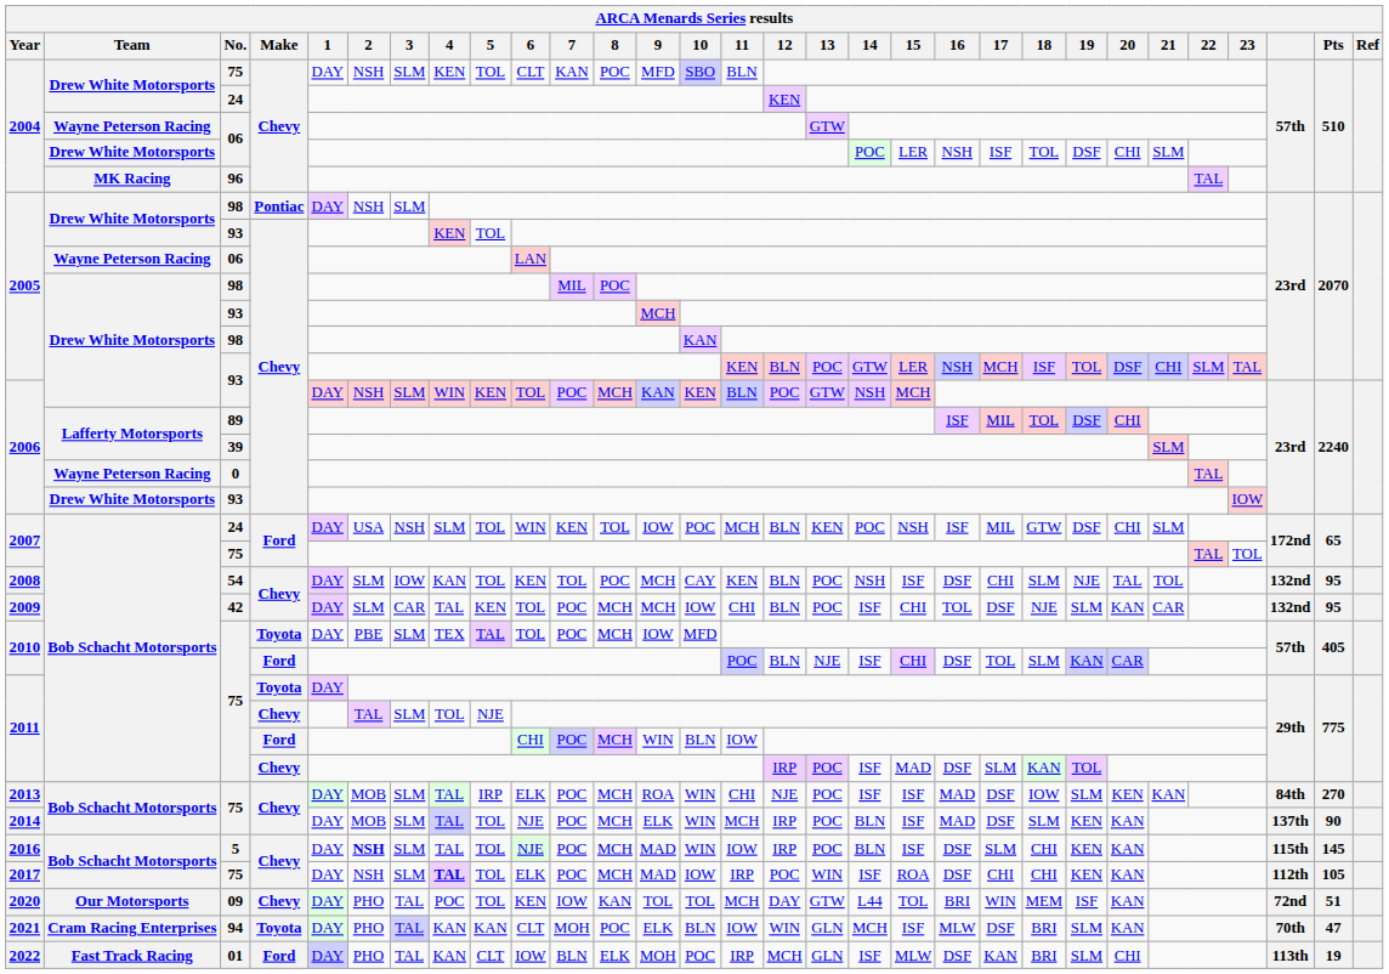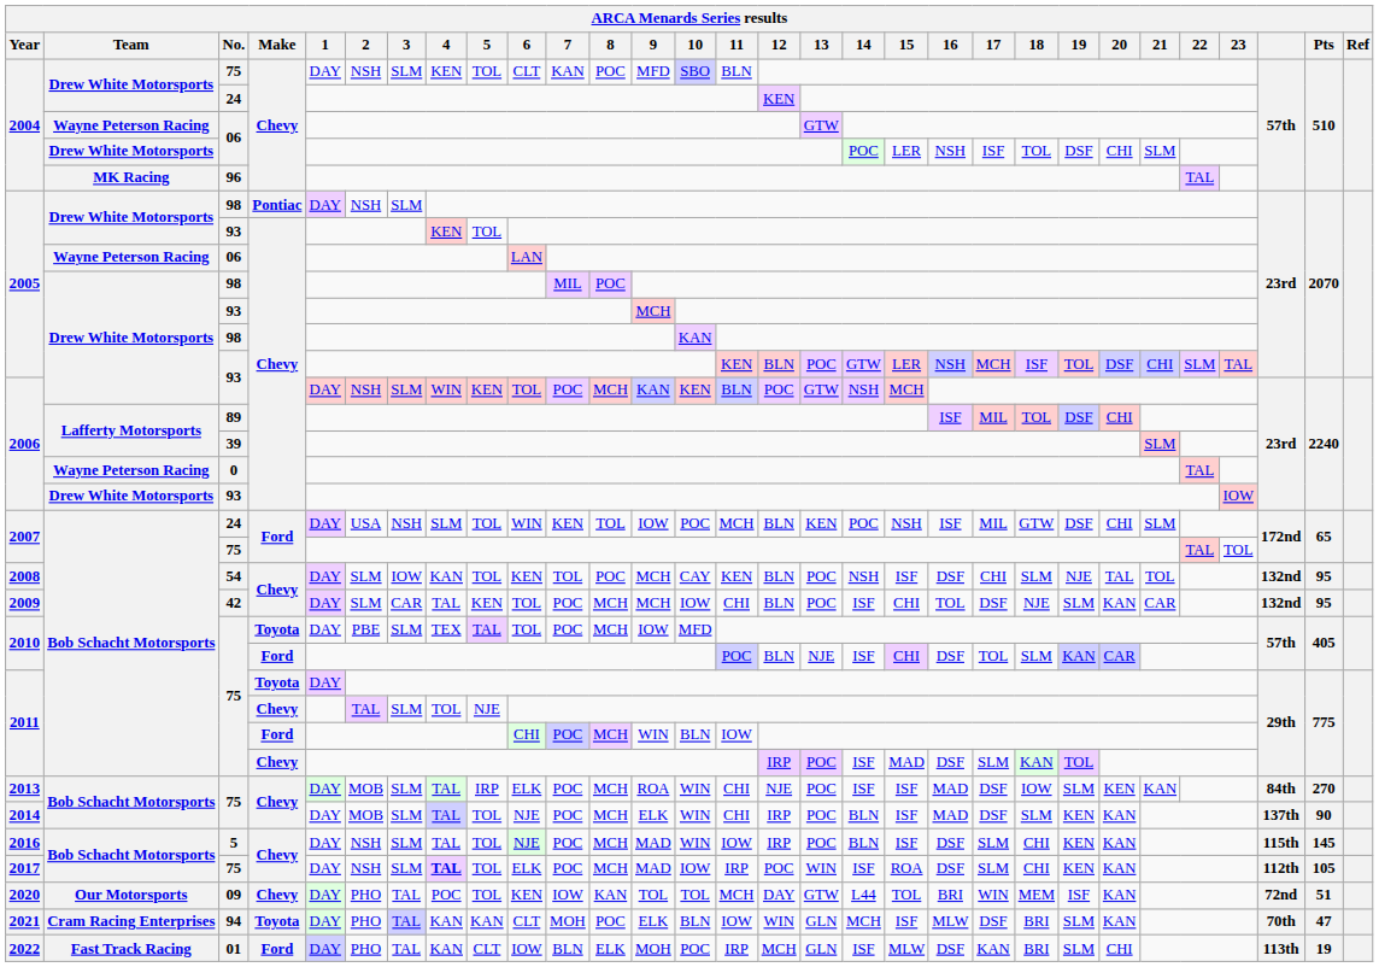 <table class="wikitable" style="text-align:center; font-size:75%">
 <tr>
 <th colspan="30"><a href='#'>ARCA Menards Series</a> results</th>
 </tr>
 <tr>
 <th>Year</th>
 <th>Team</th>
 <th>No.</th>
 <th>Make</th>
 <th>1</th>
 <th>2</th>
 <th>3</th>
 <th>4</th>
 <th>5</th>
 <th>6</th>
 <th>7</th>
 <th>8</th>
 <th>9</th>
 <th>10</th>
 <th>11</th>
 <th>12</th>
 <th>13</th>
 <th>14</th>
 <th>15</th>
 <th>16</th>
 <th>17</th>
 <th>18</th>
 <th>19</th>
 <th>20</th>
 <th>21</th>
 <th>22</th>
 <th>23</th>
 <th></th>
 <th>Pts</th>
 <th>Ref</th>
 </tr>
 <tr>
 <th rowspan=5><a href='#'>2004</a></th>
 <th rowspan=2><a href='#'>Drew White Motorsports</a></th>
 <th>75</th>
 <th rowspan=5><a href='#'>Chevy</a></th>
 <td><a href='#'>DAY</a></td>
 <td><a href='#'>NSH</a></td>
 <td><a href='#'>SLM</a></td>
 <td><a href='#'>KEN</a></td>
 <td><a href='#'>TOL</a></td>
 <td><a href='#'>CLT</a></td>
 <td><a href='#'>KAN</a></td>
 <td><a href='#'>POC</a></td>
 <td><a href='#'>MFD</a></td>
 <td style="background:#CFCFFF;"><a href='#'>SBO</a><br></td>
 <td><a href='#'>BLN</a></td>
 <td colspan=12></td>
 <th rowspan=5>57th</th>
 <th rowspan=5>510</th>
 <th rowspan=5></th>
 </tr>
 <tr>
 <th>24</th>
 <td colspan=11></td>
 <td style="background:#EFCFFF;"><a href='#'>KEN</a><br></td>
 <td colspan=12></td>
 </tr>
 <tr>
 <th><a href='#'>Wayne Peterson Racing</a></th>
 <th rowspan=2>06</th>
 <td colspan=12></td>
 <td style="background:#EFCFFF;"><a href='#'>GTW</a><br></td>
 <td colspan=11></td>
 </tr>
 <tr>
 <th><a href='#'>Drew White Motorsports</a></th>
 <td colspan=13></td>
 <td style="background:#DFFFDF;"><a href='#'>POC</a><br></td>
 <td><a href='#'>LER</a></td>
 <td><a href='#'>NSH</a></td>
 <td><a href='#'>ISF</a></td>
 <td><a href='#'>TOL</a></td>
 <td><a href='#'>DSF</a></td>
 <td><a href='#'>CHI</a></td>
 <td><a href='#'>SLM</a></td>
 <td colspan=2></td>
 </tr>
 <tr>
 <th><a href='#'>MK Racing</a></th>
 <th>96</th>
 <td colspan=21></td>
 <td style="background:#EFCFFF;"><a href='#'>TAL</a><br></td>
 <td colspan=2></td>
 </tr>
 <tr>
 <th rowspan=7><a href='#'>2005</a></th>
 <th rowspan=2><a href='#'>Drew White Motorsports</a></th>
 <th>98</th>
 <th><a href='#'>Pontiac</a></th>
 <td style="background:#EFCFFF;"><a href='#'>DAY</a><br></td>
 <td><a href='#'>NSH</a></td>
 <td><a href='#'>SLM</a></td>
 <td colspan=20></td>
 <th rowspan=7>23rd</th>
 <th rowspan=7>2070</th>
 <th rowspan=7></th>
 </tr>
 <tr>
 <th>93</th>
 <th rowspan=11><a href='#'>Chevy</a></th>
 <td colspan=3></td>
 <td style="background:#FFCFCF;"><a href='#'>KEN</a><br></td>
 <td><a href='#'>TOL</a></td>
 <td colspan=18></td>
 </tr>
 <tr>
 <th><a href='#'>Wayne Peterson Racing</a></th>
 <th>06</th>
 <td colspan=5></td>
 <td style="background:#FFCFCF;"><a href='#'>LAN</a><br></td>
 <td colspan=17></td>
 </tr>
 <tr>
 <th rowspan=5><a href='#'>Drew White Motorsports</a></th>
 <th>98</th>
 <td colspan=6></td>
 <td style="background:#EFCFFF;"><a href='#'>MIL</a><br></td>
 <td style="background:#EFCFFF;"><a href='#'>POC</a><br></td>
 <td colspan=15></td>
 </tr>
 <tr>
 <th>93</th>
 <td colspan=8></td>
 <td style="background:#FFCFCF;"><a href='#'>MCH</a><br></td>
 <td colspan=15></td>
 </tr>
 <tr>
 <th>98</th>
 <td colspan=9></td>
 <td style="background:#EFCFFF;"><a href='#'>KAN</a><br></td>
 <td colspan=14></td>
 </tr>
 <tr>
 <th rowspan=2>93</th>
 <td colspan=10></td>
 <td style="background:#FFCFCF;"><a href='#'>KEN</a><br></td>
 <td style="background:#FFCFCF;"><a href='#'>BLN</a><br></td>
 <td style="background:#EFCFFF;"><a href='#'>POC</a><br></td>
 <td style="background:#EFCFFF;"><a href='#'>GTW</a><br></td>
 <td style="background:#FFCFCF;"><a href='#'>LER</a><br></td>
 <td style="background:#CFCFFF;"><a href='#'>NSH</a><br></td>
 <td style="background:#FFCFCF;"><a href='#'>MCH</a><br></td>
 <td style="background:#EFCFFF;"><a href='#'>ISF</a><br></td>
 <td style="background:#FFCFCF;"><a href='#'>TOL</a><br></td>
 <td style="background:#CFCFFF;"><a href='#'>DSF</a><br></td>
 <td style="background:#CFCFFF;"><a href='#'>CHI</a><br></td>
 <td style="background:#EFCFFF;"><a href='#'>SLM</a><br></td>
 <td style="background:#FFCFCF;"><a href='#'>TAL</a><br></td>
 </tr>
 <tr>
 <th rowspan=5><a href='#'>2006</a></th>
 <td style="background:#FFCFCF;"><a href='#'>DAY</a><br></td>
 <td style="background:#FFCFCF;"><a href='#'>NSH</a><br></td>
 <td style="background:#FFCFCF;"><a href='#'>SLM</a><br></td>
 <td style="background:#FFCFCF;"><a href='#'>WIN</a><br></td>
 <td style="background:#FFCFCF;"><a href='#'>KEN</a><br></td>
 <td style="background:#FFCFCF;"><a href='#'>TOL</a><br></td>
 <td style="background:#EFCFFF;"><a href='#'>POC</a><br></td>
 <td style="background:#FFCFCF;"><a href='#'>MCH</a><br></td>
 <td style="background:#CFCFFF;"><a href='#'>KAN</a><br></td>
 <td style="background:#FFCFCF;"><a href='#'>KEN</a><br></td>
 <td style="background:#CFCFFF;"><a href='#'>BLN</a><br></td>
 <td style="background:#EFCFFF;"><a href='#'>POC</a><br></td>
 <td style="background:#EFCFFF;"><a href='#'>GTW</a><br></td>
 <td style="background:#EFCFFF;"><a href='#'>NSH</a><br></td>
 <td style="background:#FFCFCF;"><a href='#'>MCH</a><br></td>
 <td colspan=8></td>
 <th rowspan=5>23rd</th>
 <th rowspan=5>2240</th>
 <th rowspan=5></th>
 </tr>
 <tr>
 <th rowspan=2><a href='#'>Lafferty Motorsports</a></th>
 <th>89</th>
 <td colspan=15></td>
 <td style="background:#EFCFFF;"><a href='#'>ISF</a><br></td>
 <td style="background:#FFCFCF;"><a href='#'>MIL</a><br></td>
 <td style="background:#FFCFCF;"><a href='#'>TOL</a><br></td>
 <td style="background:#CFCFFF;"><a href='#'>DSF</a><br></td>
 <td style="background:#FFCFCF;"><a href='#'>CHI</a><br></td>
 <td colspan=3></td>
 </tr>
 <tr>
 <th>39</th>
 <td colspan=20></td>
 <td style="background:#FFCFCF;"><a href='#'>SLM</a><br></td>
 <td colspan=2></td>
 </tr>
 <tr>
 <th><a href='#'>Wayne Peterson Racing</a></th>
 <th>0</th>
 <td colspan=21></td>
 <td style="background:#FFCFCF;"><a href='#'>TAL</a><br></td>
 <td></td>
 </tr>
 <tr>
 <th><a href='#'>Drew White Motorsports</a></th>
 <th>93</th>
 <td colspan=22></td>
 <td style="background:#FFCFCF;"><a href='#'>IOW</a><br></td>
 </tr>
 <tr>
 <th rowspan=2><a href='#'>2007</a></th>
 <th rowspan=10><a href='#'>Bob Schacht Motorsports</a></th>
 <th>24</th>
 <th rowspan=2><a href='#'>Ford</a></th>
 <td style="background:#EFCFFF;"><a href='#'>DAY</a><br></td>
 <td><a href='#'>USA</a></td>
 <td><a href='#'>NSH</a></td>
 <td><a href='#'>SLM</a></td>
 <td><a href='#'>TOL</a></td>
 <td><a href='#'>WIN</a></td>
 <td><a href='#'>KEN</a></td>
 <td><a href='#'>TOL</a></td>
 <td><a href='#'>IOW</a></td>
 <td><a href='#'>POC</a></td>
 <td><a href='#'>MCH</a></td>
 <td><a href='#'>BLN</a></td>
 <td><a href='#'>KEN</a></td>
 <td><a href='#'>POC</a></td>
 <td><a href='#'>NSH</a></td>
 <td><a href='#'>ISF</a></td>
 <td><a href='#'>MIL</a></td>
 <td><a href='#'>GTW</a></td>
 <td><a href='#'>DSF</a></td>
 <td><a href='#'>CHI</a></td>
 <td><a href='#'>SLM</a></td>
 <td colspan=2></td>
 <th rowspan=2>172nd</th>
 <th rowspan=2>65</th>
 <th rowspan=2></th>
 </tr>
 <tr>
 <th>75</th>
 <td colspan=21></td>
 <td style="background:#FFCFCF;"><a href='#'>TAL</a><br></td>
 <td><a href='#'>TOL</a></td>
 </tr>
 <tr>
 <th><a href='#'>2008</a></th>
 <th>54</th>
 <th rowspan=2><a href='#'>Chevy</a></th>
 <td style="background:#EFCFFF;"><a href='#'>DAY</a><br></td>
 <td><a href='#'>SLM</a></td>
 <td><a href='#'>IOW</a></td>
 <td><a href='#'>KAN</a></td>
 <td><a href='#'>TOL</a></td>
 <td><a href='#'>KEN</a></td>
 <td><a href='#'>TOL</a></td>
 <td><a href='#'>POC</a></td>
 <td><a href='#'>MCH</a></td>
 <td><a href='#'>CAY</a></td>
 <td><a href='#'>KEN</a></td>
 <td><a href='#'>BLN</a></td>
 <td><a href='#'>POC</a></td>
 <td><a href='#'>NSH</a></td>
 <td><a href='#'>ISF</a></td>
 <td><a href='#'>DSF</a></td>
 <td><a href='#'>CHI</a></td>
 <td><a href='#'>SLM</a></td>
 <td><a href='#'>NJE</a></td>
 <td><a href='#'>TAL</a></td>
 <td><a href='#'>TOL</a></td>
 <td colspan=2></td>
 <th>132nd</th>
 <th>95</th>
 <th></th>
 </tr>
 <tr>
 <th><a href='#'>2009</a></th>
 <th>42</th>
 <td style="background:#EFCFFF;"><a href='#'>DAY</a><br></td>
 <td><a href='#'>SLM</a></td>
 <td><a href='#'>CAR</a></td>
 <td><a href='#'>TAL</a></td>
 <td><a href='#'>KEN</a></td>
 <td><a href='#'>TOL</a></td>
 <td><a href='#'>POC</a></td>
 <td><a href='#'>MCH</a></td>
 <td><a href='#'>MCH</a></td>
 <td><a href='#'>IOW</a></td>
 <td><a href='#'>CHI</a></td>
 <td><a href='#'>BLN</a></td>
 <td><a href='#'>POC</a></td>
 <td><a href='#'>ISF</a></td>
 <td><a href='#'>CHI</a></td>
 <td><a href='#'>TOL</a></td>
 <td><a href='#'>DSF</a></td>
 <td><a href='#'>NJE</a></td>
 <td><a href='#'>SLM</a></td>
 <td><a href='#'>KAN</a></td>
 <td><a href='#'>CAR</a></td>
 <td colspan=2></td>
 <th>132nd</th>
 <th>95</th>
 <th></th>
 </tr>
 <tr>
 <th rowspan=2><a href='#'>2010</a></th>
 <th rowspan=6>75</th>
 <th><a href='#'>Toyota</a></th>
 <td><a href='#'>DAY</a></td>
 <td><a href='#'>PBE</a></td>
 <td><a href='#'>SLM</a></td>
 <td><a href='#'>TEX</a></td>
 <td style="background:#EFCFFF;"><a href='#'>TAL</a><br></td>
 <td><a href='#'>TOL</a></td>
 <td><a href='#'>POC</a></td>
 <td><a href='#'>MCH</a></td>
 <td><a href='#'>IOW</a></td>
 <td><a href='#'>MFD</a></td>
 <td colspan=13></td>
 <th rowspan=2>57th</th>
 <th rowspan=2>405</th>
 <th rowspan=2></th>
 </tr>
 <tr>
 <th><a href='#'>Ford</a></th>
 <td colspan=10></td>
 <td style="background:#CFCFFF;"><a href='#'>POC</a><br></td>
 <td><a href='#'>BLN</a></td>
 <td><a href='#'>NJE</a></td>
 <td><a href='#'>ISF</a></td>
 <td style="background:#EFCFFF;"><a href='#'>CHI</a><br></td>
 <td><a href='#'>DSF</a></td>
 <td><a href='#'>TOL</a></td>
 <td><a href='#'>SLM</a></td>
 <td style="background:#CFCFFF;"><a href='#'>KAN</a><br></td>
 <td style="background:#CFCFFF;"><a href='#'>CAR</a><br></td>
 <td colspan=3></td>
 </tr>
 <tr>
 <th rowspan=4><a href='#'>2011</a></th>
 <th><a href='#'>Toyota</a></th>
 <td style="background:#EFCFFF;"><a href='#'>DAY</a><br></td>
 <td colspan=22></td>
 <th rowspan=4>29th</th>
 <th rowspan=4>775</th>
 <th rowspan=4></th>
 </tr>
 <tr>
 <th><a href='#'>Chevy</a></th>
 <td colspan=1></td>
 <td style="background:#EFCFFF;"><a href='#'>TAL</a><br></td>
 <td><a href='#'>SLM</a></td>
 <td><a href='#'>TOL</a></td>
 <td><a href='#'>NJE</a></td>
 <td colspan=18></td>
 </tr>
 <tr>
 <th><a href='#'>Ford</a></th>
 <td colspan=5></td>
 <td style="background:#DFFFDF;"><a href='#'>CHI</a><br></td>
 <td style="background:#CFCFFF;"><a href='#'>POC</a><br></td>
 <td style="background:#EFCFFF;"><a href='#'>MCH</a><br></td>
 <td><a href='#'>WIN</a></td>
 <td><a href='#'>BLN</a></td>
 <td><a href='#'>IOW</a></td>
 <td colspan=12></td>
 </tr>
 <tr>
 <th><a href='#'>Chevy</a></th>
 <td colspan=11></td>
 <td style="background:#EFCFFF;"><a href='#'>IRP</a><br></td>
 <td style="background:#EFCFFF;"><a href='#'>POC</a><br></td>
 <td><a href='#'>ISF</a></td>
 <td><a href='#'>MAD</a></td>
 <td><a href='#'>DSF</a></td>
 <td><a href='#'>SLM</a></td>
 <td style="background:#DFFFDF;"><a href='#'>KAN</a><br></td>
 <td style="background:#EFCFFF;"><a href='#'>TOL</a><br></td>
 <td colspan=4></td>
 </tr>
 <tr>
 <th><a href='#'>2013</a></th>
 <th rowspan=2><a href='#'>Bob Schacht Motorsports</a></th>
 <th rowspan=2>75</th>
 <th rowspan=2><a href='#'>Chevy</a></th>
 <td style="background:#DFFFDF;"><a href='#'>DAY</a><br></td>
 <td><a href='#'>MOB</a></td>
 <td><a href='#'>SLM</a></td>
 <td style="background:#DFFFDF;"><a href='#'>TAL</a><br></td>
 <td><a href='#'>IRP</a></td>
 <td><a href='#'>ELK</a></td>
 <td><a href='#'>POC</a></td>
 <td><a href='#'>MCH</a></td>
 <td><a href='#'>ROA</a></td>
 <td><a href='#'>WIN</a></td>
 <td><a href='#'>CHI</a></td>
 <td><a href='#'>NJE</a></td>
 <td><a href='#'>POC</a></td>
 <td><a href='#'>ISF</a></td>
 <td><a href='#'>ISF</a></td>
 <td><a href='#'>MAD</a></td>
 <td><a href='#'>DSF</a></td>
 <td><a href='#'>IOW</a></td>
 <td><a href='#'>SLM</a></td>
 <td><a href='#'>KEN</a></td>
 <td><a href='#'>KAN</a></td>
 <td colspan=2></td>
 <th>84th</th>
 <th>270</th>
 <th></th>
 </tr>
 <tr>
 <th><a href='#'>2014</a></th>
 <td><a href='#'>DAY</a></td>
 <td><a href='#'>MOB</a></td>
 <td><a href='#'>SLM</a></td>
 <td style="background:#CFCFFF;"><a href='#'>TAL</a><br></td>
 <td><a href='#'>TOL</a></td>
 <td><a href='#'>NJE</a></td>
 <td><a href='#'>POC</a></td>
 <td><a href='#'>MCH</a></td>
 <td><a href='#'>ELK</a></td>
 <td><a href='#'>WIN</a></td>
-<td><a href='#'>MCH</a></td>
+<td><a href='#'>CHI</a></td>
 <td><a href='#'>IRP</a></td>
 <td><a href='#'>POC</a></td>
 <td><a href='#'>BLN</a></td>
 <td><a href='#'>ISF</a></td>
 <td><a href='#'>MAD</a></td>
 <td><a href='#'>DSF</a></td>
 <td><a href='#'>SLM</a></td>
 <td><a href='#'>KEN</a></td>
 <td><a href='#'>KAN</a></td>
 <td colspan=3></td>
 <th>137th</th>
 <th>90</th>
 <th></th>
 </tr>
 <tr>
 <th><a href='#'>2016</a></th>
 <th rowspan=2><a href='#'>Bob Schacht Motorsports</a></th>
 <th>5</th>
 <th rowspan=2><a href='#'>Chevy</a></th>
 <td><a href='#'>DAY</a></td>
-<td><strong><a href='#'>NSH</a></strong></td>
+<td><a href='#'>NSH</a></td>
 <td><a href='#'>SLM</a></td>
 <td><a href='#'>TAL</a></td>
 <td><a href='#'>TOL</a></td>
 <td style="background:#DFFFDF;"><a href='#'>NJE</a><br></td>
 <td><a href='#'>POC</a></td>
 <td><a href='#'>MCH</a></td>
 <td><a href='#'>MAD</a></td>
 <td><a href='#'>WIN</a></td>
 <td><a href='#'>IOW</a></td>
 <td><a href='#'>IRP</a></td>
 <td><a href='#'>POC</a></td>
 <td><a href='#'>BLN</a></td>
 <td><a href='#'>ISF</a></td>
 <td><a href='#'>DSF</a></td>
 <td><a href='#'>SLM</a></td>
 <td><a href='#'>CHI</a></td>
 <td><a href='#'>KEN</a></td>
 <td><a href='#'>KAN</a></td>
 <td colspan=3></td>
 <th>115th</th>
 <th>145</th>
 <th></th>
 </tr>
 <tr>
 <th><a href='#'>2017</a></th>
 <th>75</th>
 <td><a href='#'>DAY</a></td>
 <td><a href='#'>NSH</a></td>
 <td><a href='#'>SLM</a></td>
 <td style="background:#EFCFFF;"><strong><a href='#'>TAL</a><br></strong></td>
 <td><a href='#'>TOL</a></td>
 <td><a href='#'>ELK</a></td>
 <td><a href='#'>POC</a></td>
 <td><a href='#'>MCH</a></td>
 <td><a href='#'>MAD</a></td>
 <td><a href='#'>IOW</a></td>
 <td><a href='#'>IRP</a></td>
 <td><a href='#'>POC</a></td>
 <td><a href='#'>WIN</a></td>
 <td><a href='#'>ISF</a></td>
 <td><a href='#'>ROA</a></td>
 <td><a href='#'>DSF</a></td>
-<td><a href='#'>CHI</a></td>
+<td><a href='#'>SLM</a></td>
 <td><a href='#'>CHI</a></td>
 <td><a href='#'>KEN</a></td>
 <td><a href='#'>KAN</a></td>
 <td colspan=3></td>
 <th>112th</th>
 <th>105</th>
 <th></th>
 </tr>
 <tr>
 <th><a href='#'>2020</a></th>
 <th><a href='#'>Our Motorsports</a></th>
 <th>09</th>
 <th><a href='#'>Chevy</a></th>
 <td style="background:#DFFFDF;"><a href='#'>DAY</a><br></td>
 <td><a href='#'>PHO</a></td>
 <td><a href='#'>TAL</a></td>
 <td><a href='#'>POC</a></td>
 <td><a href='#'>TOL</a></td>
 <td><a href='#'>KEN</a></td>
 <td><a href='#'>IOW</a></td>
 <td><a href='#'>KAN</a></td>
 <td><a href='#'>TOL</a></td>
 <td><a href='#'>TOL</a></td>
 <td><a href='#'>MCH</a></td>
 <td><a href='#'>DAY</a></td>
 <td><a href='#'>GTW</a></td>
 <td><a href='#'>L44</a></td>
 <td><a href='#'>TOL</a></td>
 <td><a href='#'>BRI</a></td>
 <td><a href='#'>WIN</a></td>
 <td><a href='#'>MEM</a></td>
 <td><a href='#'>ISF</a></td>
 <td><a href='#'>KAN</a></td>
 <td colspan=3></td>
 <th>72nd</th>
 <th>51</th>
 <th></th>
 </tr>
 <tr>
 <th><a href='#'>2021</a></th>
 <th><a href='#'>Cram Racing Enterprises</a></th>
 <th>94</th>
 <th><a href='#'>Toyota</a></th>
 <td style="background:#DFFFDF;"><a href='#'>DAY</a><br></td>
 <td><a href='#'>PHO</a></td>
 <td style="background:#CFCFFF;"><a href='#'>TAL</a><br></td>
 <td><a href='#'>KAN</a></td>
 <td><a href='#'>KAN</a></td>
 <td><a href='#'>CLT</a></td>
 <td><a href='#'>MOH</a></td>
 <td><a href='#'>POC</a></td>
 <td><a href='#'>ELK</a></td>
 <td><a href='#'>BLN</a></td>
 <td><a href='#'>IOW</a></td>
 <td><a href='#'>WIN</a></td>
 <td><a href='#'>GLN</a></td>
 <td><a href='#'>MCH</a></td>
 <td><a href='#'>ISF</a></td>
 <td><a href='#'>MLW</a></td>
 <td><a href='#'>DSF</a></td>
 <td><a href='#'>BRI</a></td>
 <td><a href='#'>SLM</a></td>
 <td><a href='#'>KAN</a></td>
 <td colspan=3></td>
 <th>70th</th>
 <th>47</th>
 <th></th>
 </tr>
 <tr>
 <th><a href='#'>2022</a></th>
 <th><a href='#'>Fast Track Racing</a></th>
 <th>01</th>
 <th><a href='#'>Ford</a></th>
 <td style="background:#CFCFFF;"><a href='#'>DAY</a><br></td>
 <td><a href='#'>PHO</a></td>
 <td><a href='#'>TAL</a></td>
 <td><a href='#'>KAN</a></td>
 <td><a href='#'>CLT</a></td>
 <td><a href='#'>IOW</a></td>
 <td><a href='#'>BLN</a></td>
 <td><a href='#'>ELK</a></td>
 <td><a href='#'>MOH</a></td>
 <td><a href='#'>POC</a></td>
 <td><a href='#'>IRP</a></td>
 <td><a href='#'>MCH</a></td>
 <td><a href='#'>GLN</a></td>
 <td><a href='#'>ISF</a></td>
 <td><a href='#'>MLW</a></td>
 <td><a href='#'>DSF</a></td>
 <td><a href='#'>KAN</a></td>
 <td><a href='#'>BRI</a></td>
 <td><a href='#'>SLM</a></td>
 <td><a href='#'>CHI</a></td>
 <td colspan=3></td>
 <th>113th</th>
 <th>19</th>
 <th></th>
 </tr>
 </table>
